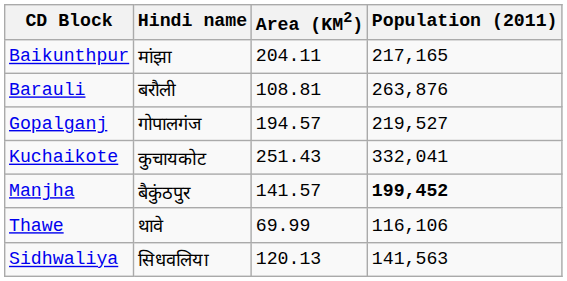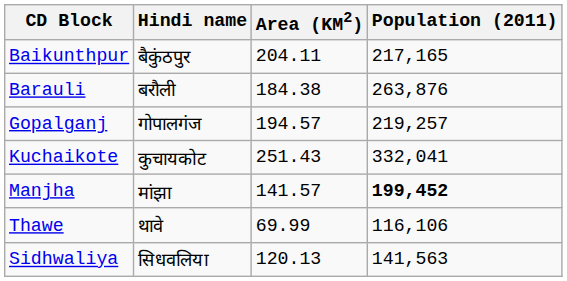 <table class="wikitable sortable">
 <tr>
 <th>CD Block</th>
 <th>Hindi name</th>
 <th>Area (KM<sup>2</sup>)</th>
 <th>Population (2011)</th>
 </tr>
 <tr>
 <td><a href='#'>Baikunthpur</a></td>
-<td>मांझा</td>
+<td>बैकुंठपुर</td>
 <td>204.11</td>
 <td>217,165</td>
 </tr>
 <tr>
 <td><a href='#'>Barauli</a></td>
 <td>बरौली</td>
-<td>108.81</td>
+<td>184.38</td>
 <td>263,876</td>
 </tr>
 <tr>
 <td><a href='#'>Gopalganj</a></td>
 <td>गोपालगंज</td>
 <td>194.57</td>
-<td>219,527</td>
+<td>219,257</td>
 </tr>
 <tr>
 <td><a href='#'>Kuchaikote</a></td>
 <td>कुचायकोट</td>
 <td>251.43</td>
 <td>332,041</td>
 </tr>
 <tr>
 <td><a href='#'>Manjha</a></td>
-<td>बैकुंठपुर</td>
+<td>मांझा</td>
 <td>141.57</td>
 <td><strong>199,452</strong></td>
 </tr>
 <tr>
 <td><a href='#'>Thawe</a></td>
 <td>थावे</td>
 <td>69.99</td>
 <td>116,106</td>
 </tr>
 <tr>
 <td><a href='#'>Sidhwaliya</a></td>
 <td>सिधवलिया</td>
 <td>120.13</td>
 <td>141,563</td>
 </tr>
 </table>
